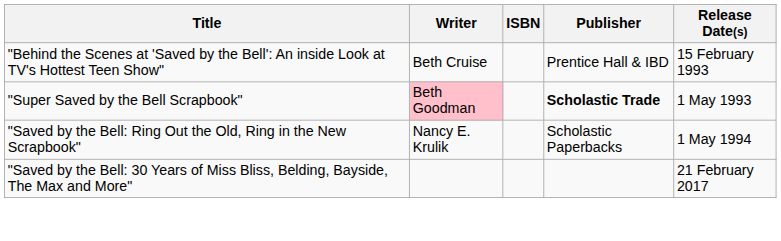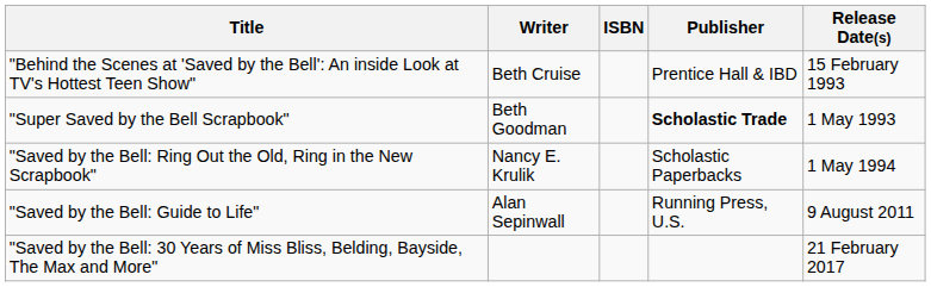 <table class="wikitable" text-align:Center;">
 <tr>
 <th rowspan="1">Title</th>
 <th rowspan="1">Writer</th>
 <th rowspan="1">ISBN</th>
 <th rowspan="1">Publisher</th>
 <th rowspan="1">Release Date<small>(s)</small></th>
 </tr>
 <tr>
 <td>"Behind the Scenes at 'Saved by the Bell': An inside Look at TV's Hottest Teen Show"</td>
 <td>Beth Cruise</td>
 <td></td>
 <td>Prentice Hall & IBD</td>
 <td>15 February 1993</td>
 </tr>
 <tr>
 <td>"Super Saved by the Bell Scrapbook"</td>
-<td style="background: pink;">Beth Goodman</td>
+<td>Beth Goodman</td>
 <td></td>
 <td><strong>Scholastic Trade</strong></td>
 <td>1 May 1993</td>
 </tr>
 <tr>
 <td>"Saved by the Bell: Ring Out the Old, Ring in the New Scrapbook"</td>
 <td>Nancy E. Krulik</td>
 <td></td>
 <td>Scholastic Paperbacks</td>
 <td>1 May 1994</td>
 </tr>
 <tr>
+<td>"Saved by the Bell: Guide to Life"</td>
+<td>Alan Sepinwall</td>
+<td></td>
+<td>Running Press, U.S.</td>
+<td>9 August 2011</td>
+</tr>
+<tr>
 <td>"Saved by the Bell: 30 Years of Miss Bliss, Belding, Bayside, The Max and More"</td>
 <td></td>
 <td></td>
 <td></td>
 <td>21 February 2017</td>
 </tr>
 </table>
